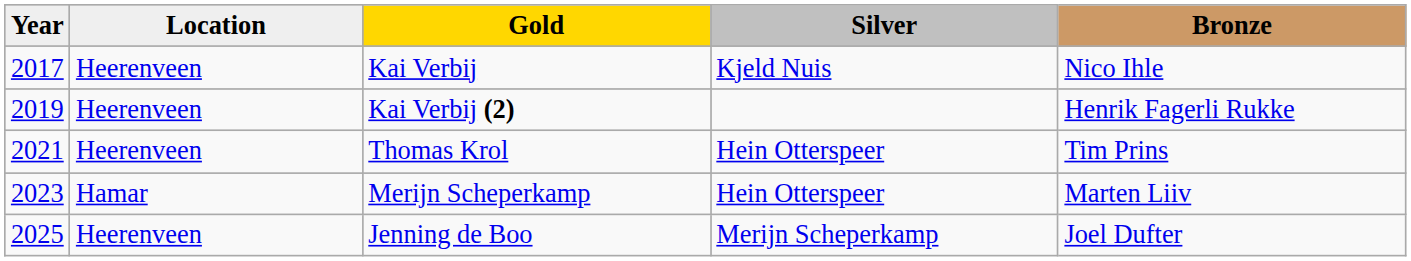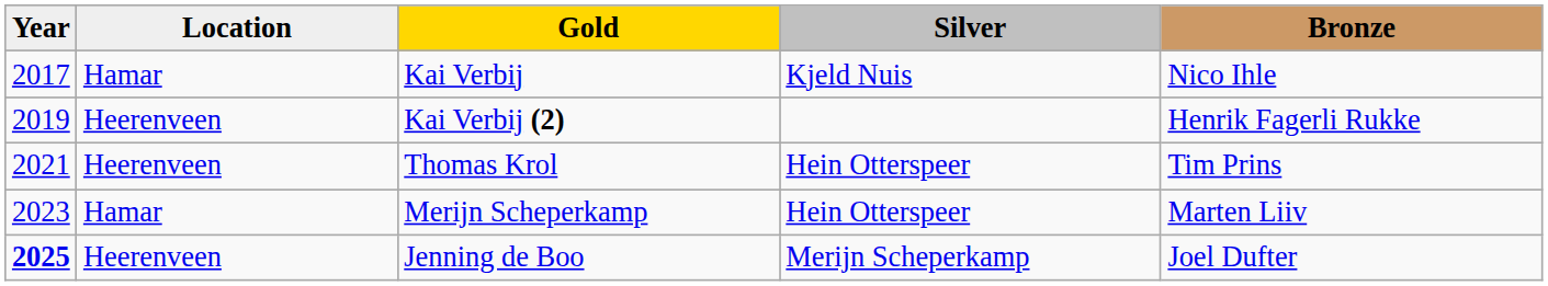 <table class="wikitable sortable" style="width:850px;">
 <tr>
 <th style="width:4%; background:#efefef;">Year</th>
 <th style="width:21%; background:#efefef;">Location</th>
 <th style="width:25%; background:gold">Gold</th>
 <th style="width:25%; background:silver">Silver</th>
 <th style="width:25%; background:#CC9966">Bronze</th>
 </tr>
 <tr>
 <td><a href='#'>2017</a></td>
-<td><a href='#'>Heerenveen</a></td>
+<td><a href='#'>Hamar</a></td>
 <td> <a href='#'>Kai Verbij</a></td>
 <td> <a href='#'>Kjeld Nuis</a></td>
 <td> <a href='#'>Nico Ihle</a></td>
 </tr>
 <tr>
 <td><a href='#'>2019</a></td>
 <td><a href='#'>Heerenveen</a></td>
 <td> <a href='#'>Kai Verbij</a> <strong>(2)</strong></td>
 <td></td>
 <td> <a href='#'>Henrik Fagerli Rukke</a></td>
 </tr>
 <tr>
 <td><a href='#'>2021</a></td>
 <td><a href='#'>Heerenveen</a></td>
 <td> <a href='#'>Thomas Krol</a></td>
 <td> <a href='#'>Hein Otterspeer</a></td>
 <td> <a href='#'>Tim Prins</a></td>
 </tr>
 <tr>
 <td><a href='#'>2023</a></td>
 <td><a href='#'>Hamar</a></td>
 <td> <a href='#'>Merijn Scheperkamp</a></td>
 <td> <a href='#'>Hein Otterspeer</a></td>
 <td> <a href='#'>Marten Liiv</a></td>
 </tr>
 <tr>
-<td><a href='#'>2025</a></td>
+<td><strong><a href='#'>2025</a></strong></td>
 <td><a href='#'>Heerenveen</a></td>
 <td> <a href='#'>Jenning de Boo</a></td>
 <td> <a href='#'>Merijn Scheperkamp</a></td>
 <td> <a href='#'>Joel Dufter</a></td>
 </tr>
 </table>
